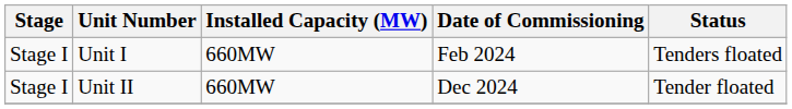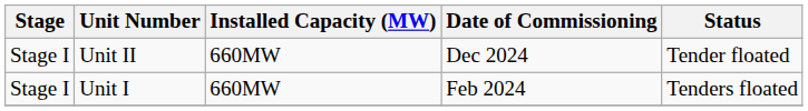 <table class="sortable wikitable">
 <tr>
 <th>Stage</th>
 <th>Unit Number</th>
 <th>Installed Capacity (<a href='#'>MW</a>)</th>
 <th>Date of Commissioning</th>
 <th>Status</th>
 </tr>
 <tr>
 <td>Stage I</td>
+<td>Unit II</td>
+<td>660MW</td>
+<td>Dec 2024</td>
+<td>Tender floated</td>
+</tr>
+<tr>
+<td>Stage I</td>
 <td>Unit I</td>
 <td>660MW</td>
 <td>Feb 2024</td>
 <td>Tenders floated</td>
 </tr>
 <tr>
-<td>Stage I</td>
-<td>Unit II</td>
-<td>660MW</td>
-<td>Dec 2024</td>
-<td>Tender floated</td>
-</tr>
-<tr>
 </tr>
 </table>
